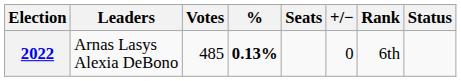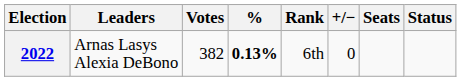 <table class="wikitable" style="text-align:right">
 <tr>
 <th>Election</th>
 <th>Leaders</th>
 <th>Votes</th>
 <th>%</th>
+<th>Rank</th>
+<th>+/−</th>
 <th>Seats</th>
-<th>+/−</th>
-<th>Rank</th>
 <th>Status</th>
 </tr>
 <tr>
 <th><a href='#'>2022</a></th>
 <td align="left">Arnas Lasys<br>Alexia DeBono</td>
-<td>485</td>
+<td>382</td>
 <td><strong>0.13%</strong></td>
+<td>6th</td>
+<td> 0</td>
 <td></td>
-<td> 0</td>
-<td>6th</td>
 <td></td>
 </tr>
 </table>
